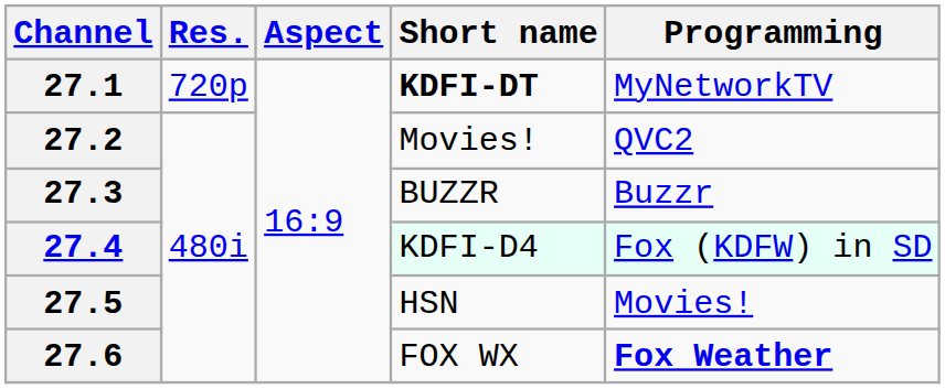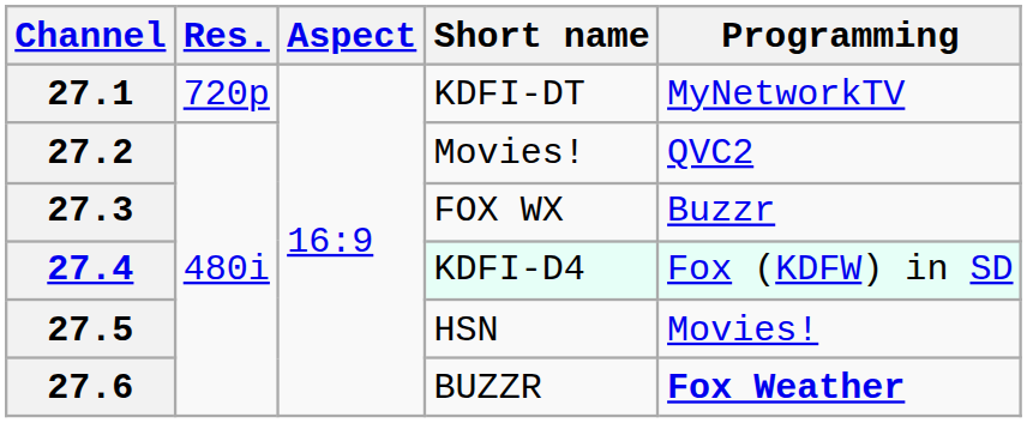 <table class="wikitable">
 <tr>
 <th scope = "col"><a href='#'>Channel</a></th>
 <th scope = "col"><a href='#'>Res.</a></th>
 <th scope = "col"><a href='#'>Aspect</a></th>
 <th scope = "col">Short name</th>
 <th scope = "col">Programming</th>
 </tr>
 <tr>
 <th scope = "row">27.1</th>
 <td><a href='#'>720p</a></td>
 <td rowspan="6"><a href='#'>16:9</a></td>
-<td><strong>KDFI-DT</strong></td>
+<td>KDFI-DT</td>
 <td><a href='#'>MyNetworkTV</a></td>
 </tr>
 <tr>
 <th scope = "row">27.2</th>
 <td rowspan="5"><a href='#'>480i</a></td>
 <td>Movies!</td>
 <td><a href='#'>QVC2</a></td>
 </tr>
 <tr>
 <th scope = "row">27.3</th>
-<td>BUZZR</td>
+<td>FOX WX</td>
 <td><a href='#'>Buzzr</a></td>
 </tr>
 <tr>
 <th scope = "row"><a href='#'>27.4</a></th>
 <td style="background-color: #E6FFF7;">KDFI-D4</td>
 <td style="background-color: #E6FFF7;"><a href='#'>Fox</a> (<a href='#'>KDFW</a>) in <a href='#'>SD</a></td>
 </tr>
 <tr>
 <th scope = "row">27.5</th>
 <td>HSN</td>
 <td><a href='#'>Movies!</a></td>
 </tr>
 <tr>
 <th scope = "row">27.6</th>
-<td>FOX WX</td>
+<td>BUZZR</td>
 <td><strong><a href='#'>Fox Weather</a></strong></td>
 </tr>
 </table>
